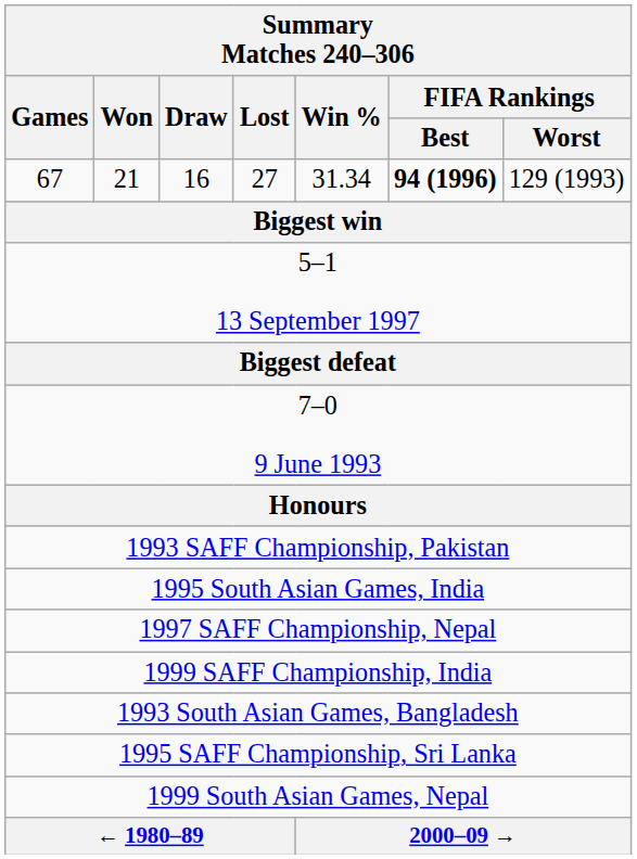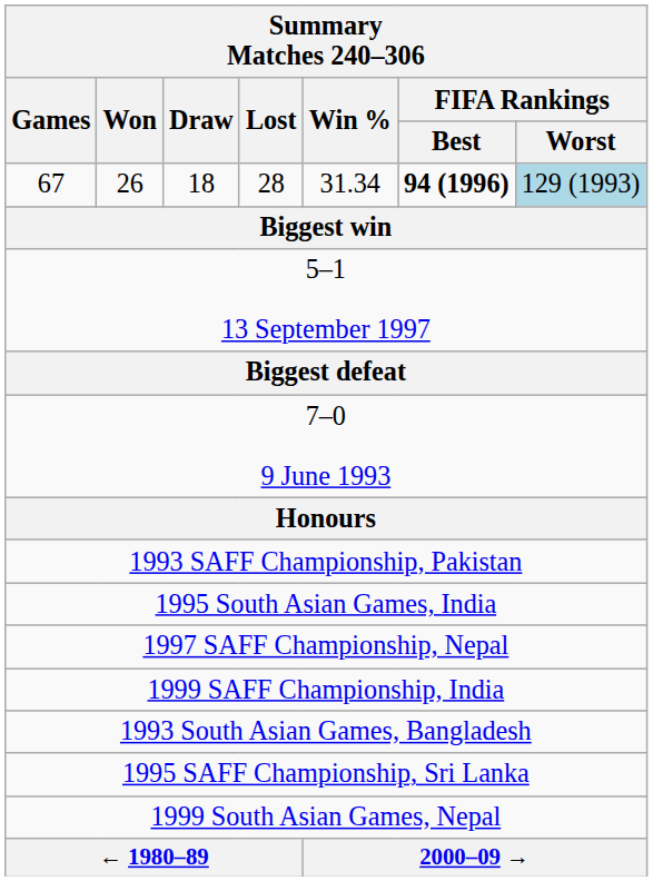 <table Class = "wikitable" style="text-align:center;">
 <tr>
 <th colspan=7>Summary <br> Matches 240–306</th>
 </tr>
 <tr>
 <th rowspan=2>Games</th>
 <th rowspan=2>Won</th>
 <th rowspan=2>Draw</th>
 <th rowspan=2>Lost</th>
 <th rowspan=2>Win %</th>
 <th colspan=2>FIFA Rankings</th>
 </tr>
 <tr>
 <th>Best</th>
 <th>Worst</th>
 </tr>
 <tr>
 <td>67</td>
-<td>21</td>
-<td>16</td>
-<td>27</td>
+<td>26</td>
+<td>18</td>
+<td>28</td>
 <td>31.34</td>
 <td><strong>94 (1996)</strong></td>
-<td>129 (1993)</td>
+<td style="background: lightblue;">129 (1993)</td>
 </tr>
 <tr>
 <th colspan=7>Biggest win</th>
 </tr>
 <tr>
 <td colspan=7> 5–1  <br><br><a href='#'>13 September 1997</a></td>
 </tr>
 <tr>
 <th colspan=7>Biggest defeat</th>
 </tr>
 <tr>
 <td colspan=7> 7–0  <br><br><a href='#'>9 June 1993</a></td>
 </tr>
 <tr>
 <th colspan=7>Honours</th>
 </tr>
 <tr>
 <td colspan=7> <a href='#'>1993 SAFF Championship, Pakistan</a></td>
 </tr>
 <tr>
 <td colspan=7> <a href='#'>1995 South Asian Games, India</a></td>
 </tr>
 <tr>
 <td colspan=7> <a href='#'>1997 SAFF Championship, Nepal</a></td>
 </tr>
 <tr>
 <td colspan=7> <a href='#'>1999 SAFF Championship, India</a></td>
 </tr>
 <tr>
 <td colspan=7> <a href='#'>1993 South Asian Games, Bangladesh</a></td>
 </tr>
 <tr>
 <td colspan=7> <a href='#'>1995 SAFF Championship, Sri Lanka</a></td>
 </tr>
 <tr>
 <td colspan=7> <a href='#'>1999 South Asian Games, Nepal</a></td>
 </tr>
 <tr>
 <th colspan=4 style="font-size: 86%;">← <a href='#'>1980–89</a></th>
 <th colspan=3 style="font-size: 86%;"><a href='#'>2000–09</a> →</th>
 </tr>
 </table>
